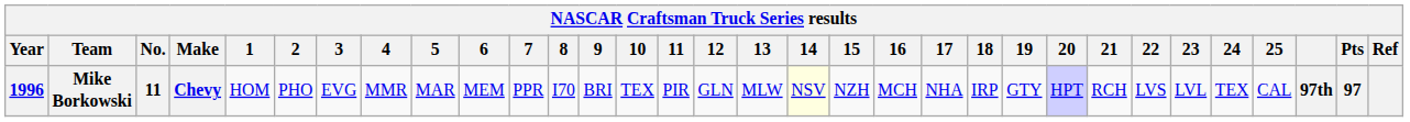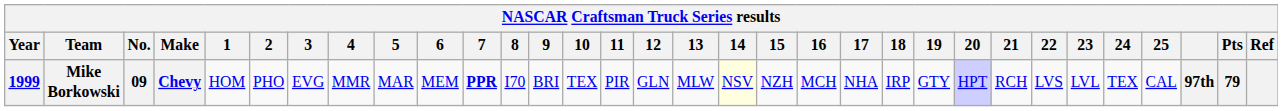 <table class="wikitable" style="text-align:center; font-size:75%">
 <tr>
 <th colspan=45><a href='#'>NASCAR</a> <a href='#'>Craftsman Truck Series</a> results</th>
 </tr>
 <tr>
 <th>Year</th>
 <th>Team</th>
 <th>No.</th>
 <th>Make</th>
 <th>1</th>
 <th>2</th>
 <th>3</th>
 <th>4</th>
 <th>5</th>
 <th>6</th>
 <th>7</th>
 <th>8</th>
 <th>9</th>
 <th>10</th>
 <th>11</th>
 <th>12</th>
 <th>13</th>
 <th>14</th>
 <th>15</th>
 <th>16</th>
 <th>17</th>
 <th>18</th>
 <th>19</th>
 <th>20</th>
 <th>21</th>
 <th>22</th>
 <th>23</th>
 <th>24</th>
 <th>25</th>
 <th></th>
 <th>Pts</th>
 <th>Ref</th>
 </tr>
 <tr>
-<th><a href='#'>1996</a></th>
+<th><a href='#'>1999</a></th>
 <th>Mike Borkowski</th>
-<th>11</th>
+<th>09</th>
 <th><a href='#'>Chevy</a></th>
 <td><a href='#'>HOM</a></td>
 <td><a href='#'>PHO</a></td>
 <td><a href='#'>EVG</a></td>
 <td><a href='#'>MMR</a></td>
 <td><a href='#'>MAR</a></td>
 <td><a href='#'>MEM</a></td>
-<td><a href='#'>PPR</a></td>
+<td><strong><a href='#'>PPR</a></strong></td>
 <td><a href='#'>I70</a></td>
 <td><a href='#'>BRI</a></td>
 <td><a href='#'>TEX</a></td>
 <td><a href='#'>PIR</a></td>
 <td><a href='#'>GLN</a></td>
 <td><a href='#'>MLW</a></td>
 <td style="background: lightyellow;"><a href='#'>NSV</a></td>
 <td><a href='#'>NZH</a></td>
 <td><a href='#'>MCH</a></td>
 <td><a href='#'>NHA</a></td>
 <td><a href='#'>IRP</a></td>
 <td><a href='#'>GTY</a></td>
 <td style="background:#CFCFFF;"><a href='#'>HPT</a><br></td>
 <td><a href='#'>RCH</a></td>
 <td><a href='#'>LVS</a></td>
 <td><a href='#'>LVL</a></td>
 <td><a href='#'>TEX</a></td>
 <td><a href='#'>CAL</a></td>
 <th>97th</th>
-<th>97</th>
+<th>79</th>
 <th></th>
 </tr>
 </table>
